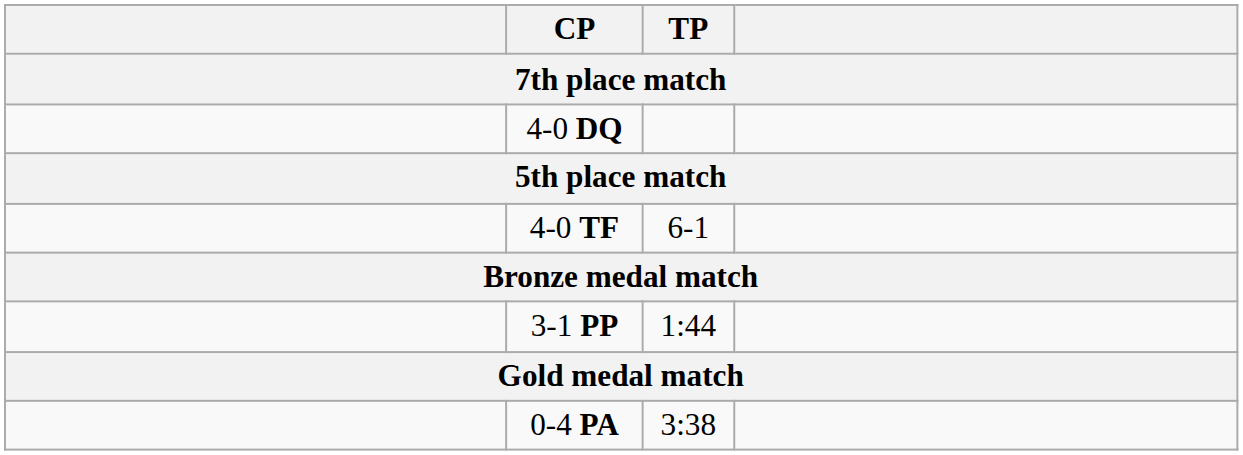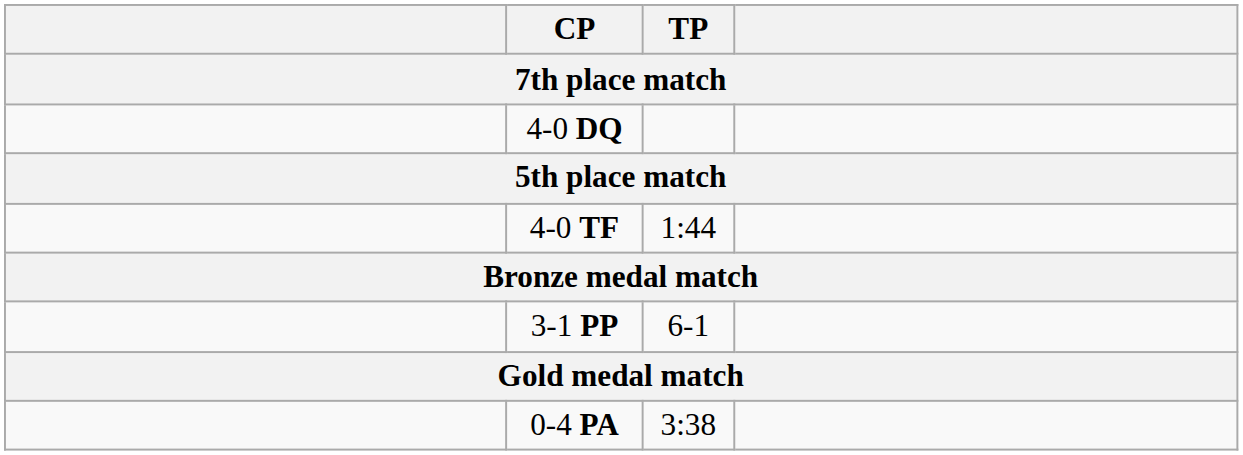 <table class="wikitable" style="text-align: center;" |>
 <tr>
 <th width="250"></th>
 <th width="62">CP</th>
 <th width="40">TP</th>
 <th width="250"></th>
 </tr>
 <tr>
 <th colspan="5">7th place match</th>
 </tr>
 <tr>
 <td style="text-align:left;"><strong></strong></td>
 <td>4-0 <strong>DQ</strong></td>
 <td></td>
 <td style="text-align:left;"></td>
 </tr>
 <tr>
 <th colspan="5">5th place match</th>
 </tr>
 <tr>
 <td style="text-align:left;"><strong></strong></td>
 <td>4-0 <strong>TF</strong></td>
-<td>6-1</td>
+<td>1:44</td>
 <td style="text-align:left;"></td>
 </tr>
 <tr>
 <th colspan="5">Bronze medal match</th>
 </tr>
 <tr>
 <td style="text-align:left;"><strong></strong></td>
 <td>3-1 <strong>PP</strong></td>
-<td>1:44</td>
+<td>6-1</td>
 <td style="text-align:left;"></td>
 </tr>
 <tr>
 <th colspan="5">Gold medal match</th>
 </tr>
 <tr>
 <td style="text-align:left;"></td>
 <td>0-4 <strong>PA</strong></td>
 <td>3:38</td>
 <td style="text-align:left;"><strong></strong></td>
 </tr>
 </table>
